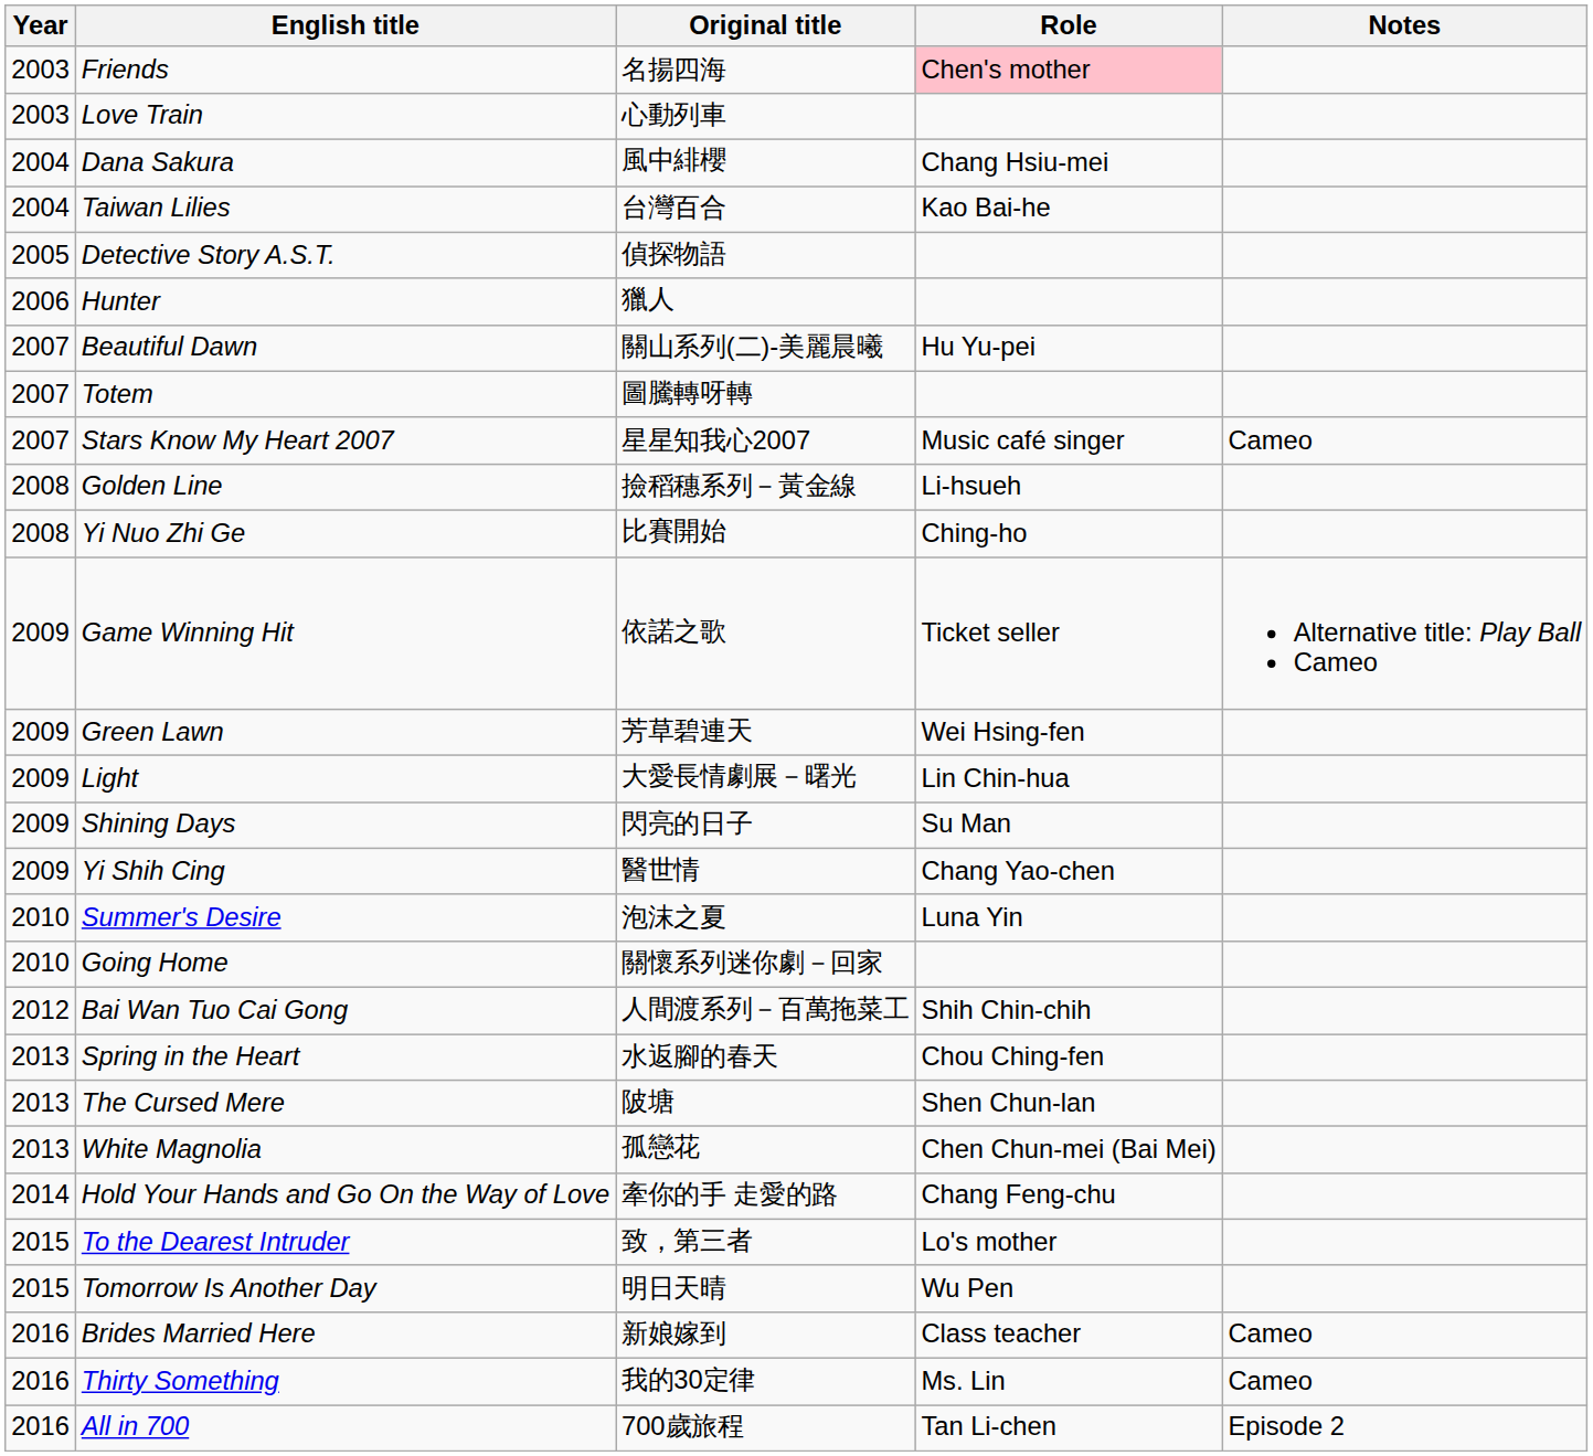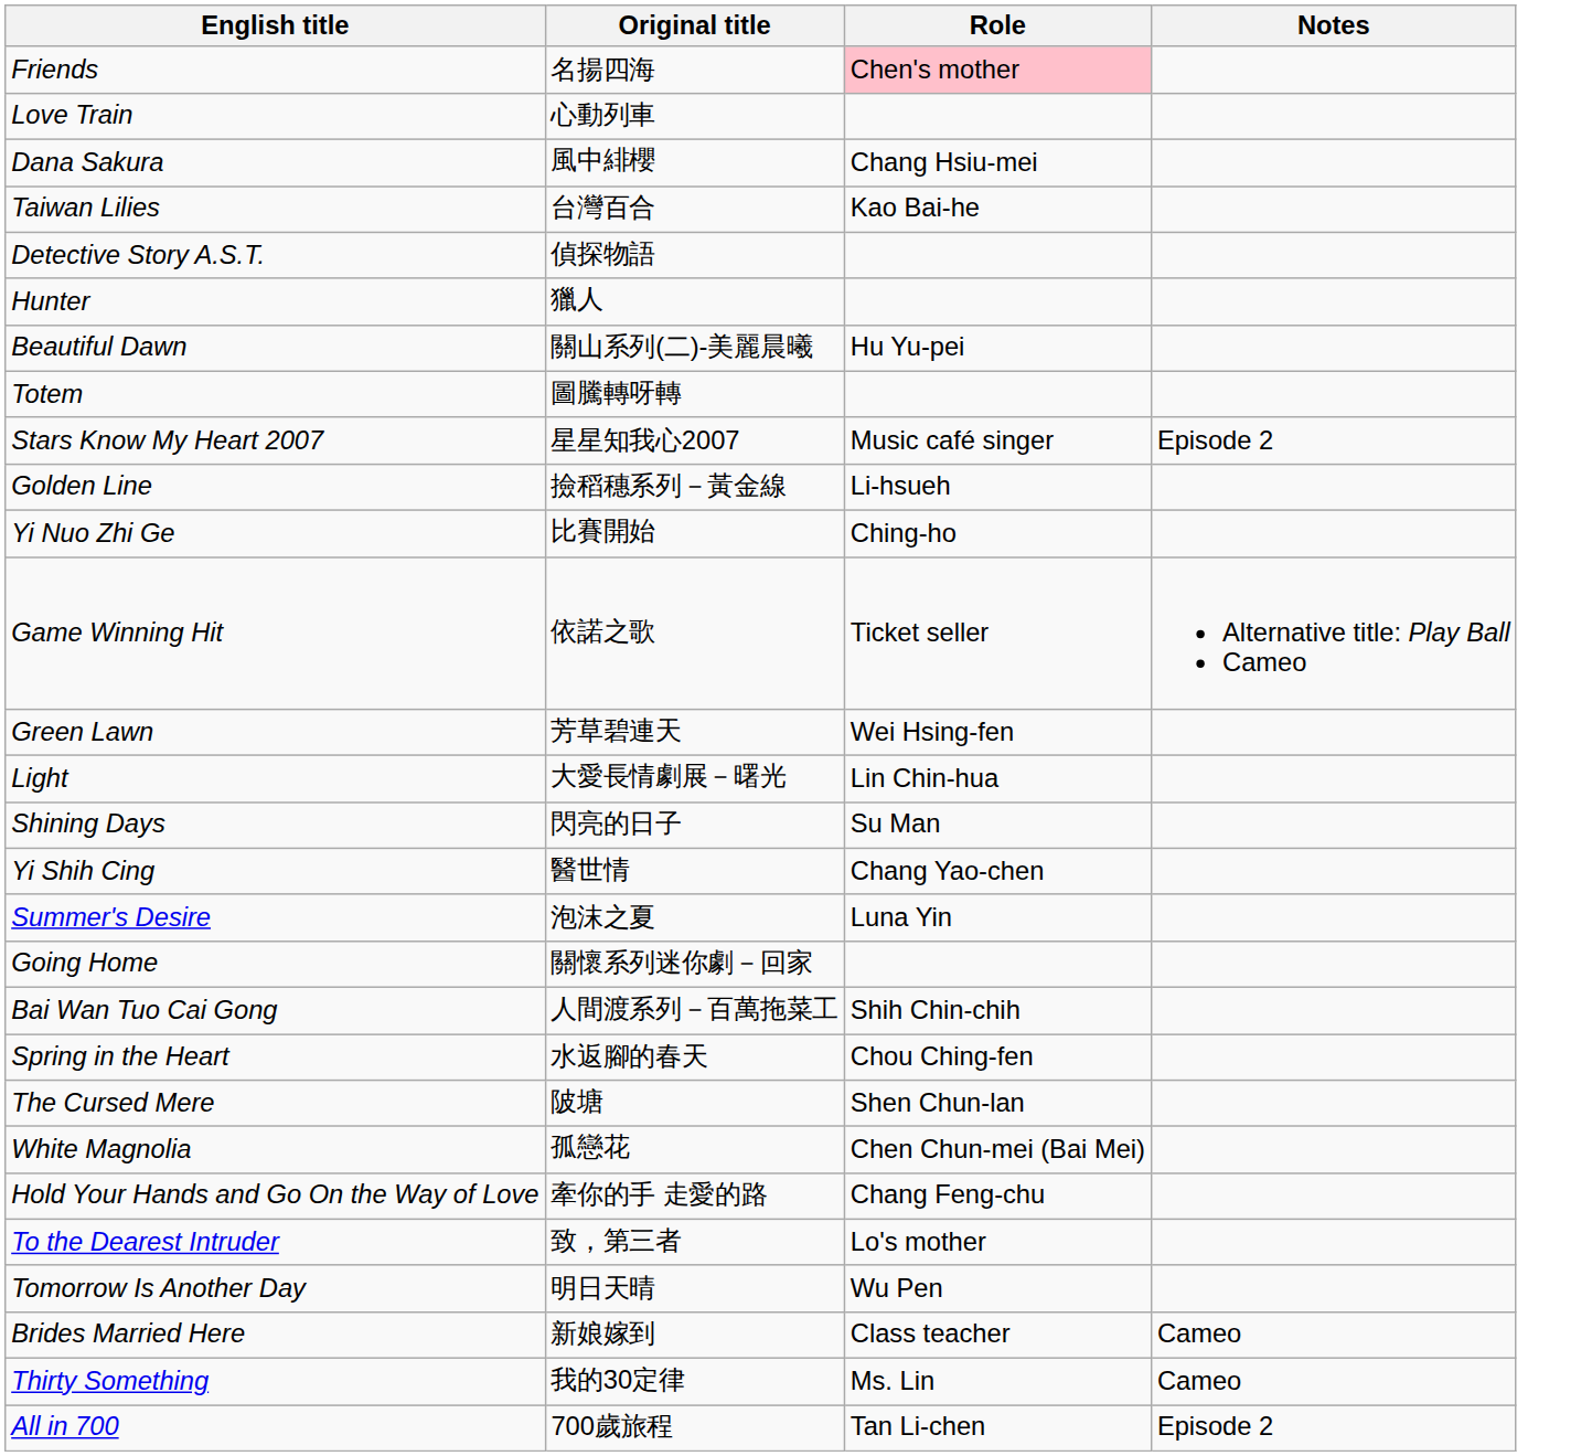 <table class="wikitable sortable">
 <tr>
-<th>Year</th>
 <th>English title</th>
 <th>Original title</th>
 <th>Role</th>
 <th class="unsortable">Notes</th>
 </tr>
 <tr>
-<td>2003</td>
 <td><em>Friends</em></td>
 <td>名揚四海</td>
 <td style="background: pink;">Chen's mother</td>
 <td></td>
 </tr>
 <tr>
-<td>2003</td>
 <td><em>Love Train</em></td>
 <td>心動列車</td>
 <td></td>
 <td></td>
 </tr>
 <tr>
-<td>2004</td>
 <td><em>Dana Sakura</em></td>
 <td>風中緋櫻</td>
 <td>Chang Hsiu-mei</td>
 <td></td>
 </tr>
 <tr>
-<td>2004</td>
 <td><em>Taiwan Lilies</em></td>
 <td>台灣百合</td>
 <td>Kao Bai-he</td>
 <td></td>
 </tr>
 <tr>
-<td>2005</td>
 <td><em>Detective Story A.S.T.</em></td>
 <td>偵探物語</td>
 <td></td>
 <td></td>
 </tr>
 <tr>
-<td>2006</td>
 <td><em>Hunter</em></td>
 <td>獵人</td>
 <td></td>
 <td></td>
 </tr>
 <tr>
-<td>2007</td>
 <td><em>Beautiful Dawn</em></td>
 <td>關山系列(二)-美麗晨曦</td>
 <td>Hu Yu-pei</td>
 <td></td>
 </tr>
 <tr>
-<td>2007</td>
 <td><em>Totem</em></td>
 <td>圖騰轉呀轉</td>
 <td></td>
 <td></td>
 </tr>
 <tr>
-<td>2007</td>
 <td><em>Stars Know My Heart 2007</em></td>
 <td>星星知我心2007</td>
 <td>Music café singer</td>
-<td>Cameo</td>
+<td>Episode 2</td>
 </tr>
 <tr>
-<td>2008</td>
 <td><em>Golden Line</em></td>
 <td>撿稻穗系列－黃金線</td>
 <td>Li-hsueh</td>
 <td></td>
 </tr>
 <tr>
-<td>2008</td>
 <td><em>Yi Nuo Zhi Ge</em></td>
 <td>比賽開始</td>
 <td>Ching-ho</td>
 <td></td>
 </tr>
 <tr>
-<td>2009</td>
 <td><em>Game Winning Hit</em></td>
 <td>依諾之歌</td>
 <td>Ticket seller</td>
 <td><br><ul><li>Alternative title: <em>Play Ball</em></li><li>Cameo</li></ul></td>
 </tr>
 <tr>
-<td>2009</td>
 <td><em>Green Lawn</em></td>
 <td>芳草碧連天</td>
 <td>Wei Hsing-fen</td>
 <td></td>
 </tr>
 <tr>
-<td>2009</td>
 <td><em>Light</em></td>
 <td>大愛長情劇展－曙光</td>
 <td>Lin Chin-hua</td>
 <td></td>
 </tr>
 <tr>
-<td>2009</td>
 <td><em>Shining Days</em></td>
 <td>閃亮的日子</td>
 <td>Su Man</td>
 <td></td>
 </tr>
 <tr>
-<td>2009</td>
 <td><em>Yi Shih Cing</em></td>
 <td>醫世情</td>
 <td>Chang Yao-chen</td>
 <td></td>
 </tr>
 <tr>
-<td>2010</td>
 <td><em><a href='#'>Summer's Desire</a></em></td>
 <td>泡沫之夏</td>
 <td>Luna Yin</td>
 <td></td>
 </tr>
 <tr>
-<td>2010</td>
 <td><em>Going Home</em></td>
 <td>關懷系列迷你劇－回家</td>
 <td></td>
 <td></td>
 </tr>
 <tr>
-<td>2012</td>
 <td><em>Bai Wan Tuo Cai Gong</em></td>
 <td>人間渡系列－百萬拖菜工</td>
 <td>Shih Chin-chih</td>
 <td></td>
 </tr>
 <tr>
-<td>2013</td>
 <td><em>Spring in the Heart</em></td>
 <td>水返腳的春天</td>
 <td>Chou Ching-fen</td>
 <td></td>
 </tr>
 <tr>
-<td>2013</td>
 <td><em>The Cursed Mere</em></td>
 <td>陂塘</td>
 <td>Shen Chun-lan</td>
 <td></td>
 </tr>
 <tr>
-<td>2013</td>
 <td><em>White Magnolia</em></td>
 <td>孤戀花</td>
 <td>Chen Chun-mei (Bai Mei)</td>
 <td></td>
 </tr>
 <tr>
-<td>2014</td>
 <td><em>Hold Your Hands and Go On the Way of Love</em></td>
 <td>牽你的手 走愛的路</td>
 <td>Chang Feng-chu</td>
 <td></td>
 </tr>
 <tr>
-<td>2015</td>
 <td><em><a href='#'>To the Dearest Intruder</a></em></td>
 <td>致，第三者</td>
 <td>Lo's mother</td>
 <td></td>
 </tr>
 <tr>
-<td>2015</td>
 <td><em>Tomorrow Is Another Day</em></td>
 <td>明日天晴</td>
 <td>Wu Pen</td>
 <td></td>
 </tr>
 <tr>
-<td>2016</td>
 <td><em>Brides Married Here</em></td>
 <td>新娘嫁到</td>
 <td>Class teacher</td>
 <td>Cameo</td>
 </tr>
 <tr>
-<td>2016</td>
 <td><em><a href='#'>Thirty Something</a></em></td>
 <td>我的30定律</td>
 <td>Ms. Lin</td>
 <td>Cameo</td>
 </tr>
 <tr>
-<td>2016</td>
 <td><em><a href='#'>All in 700</a></em></td>
 <td>700歲旅程</td>
 <td>Tan Li-chen</td>
 <td>Episode 2</td>
 </tr>
 </table>
